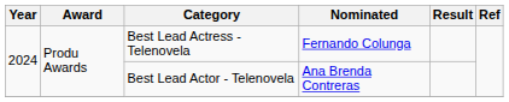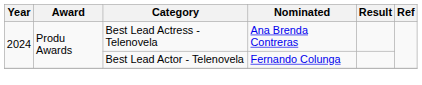 <table class="wikitable plainrowheaders">
 <tr>
 <th scope="col">Year</th>
 <th scope="col">Award</th>
 <th scope="col">Category</th>
 <th scope="col">Nominated</th>
 <th scope="col">Result</th>
 <th scope="col">Ref</th>
 </tr>
 <tr>
 <td rowspan=2>2024</td>
 <td rowspan=2>Produ Awards</td>
 <td>Best Lead Actress - Telenovela</td>
-<td><a href='#'>Fernando Colunga</a></td>
+<td><a href='#'>Ana Brenda Contreras</a></td>
 <td></td>
 <td align="center" rowspan=2></td>
 </tr>
 <tr>
 <td>Best Lead Actor - Telenovela</td>
-<td><a href='#'>Ana Brenda Contreras</a></td>
+<td><a href='#'>Fernando Colunga</a></td>
 <td></td>
 </tr>
 <tr>
 </tr>
 </table>
